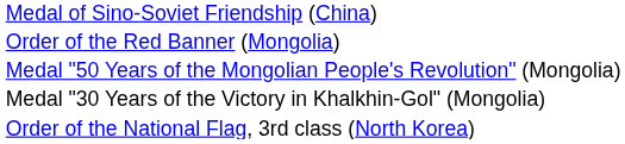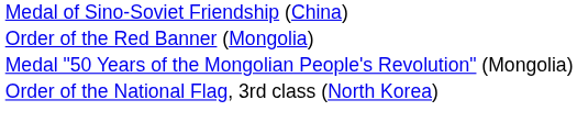 <table>
 <tr>
 <td></td>
 <td><a href='#'>Medal of Sino-Soviet Friendship</a> (<a href='#'>China</a>)</td>
 </tr>
 <tr>
 <td></td>
 <td><a href='#'>Order of the Red Banner</a> (<a href='#'>Mongolia</a>)</td>
 </tr>
 <tr>
 <td></td>
 <td><a href='#'>Medal "50 Years of the Mongolian People's Revolution"</a> (Mongolia)</td>
 </tr>
 <tr>
 <td></td>
-<td>Medal "30 Years of the Victory in Khalkhin-Gol" (Mongolia)</td>
-</tr>
-<tr>
-<td></td>
 <td><a href='#'>Order of the National Flag</a>, 3rd class (<a href='#'>North Korea</a>)</td>
 </tr>
 <tr>
 </tr>
 </table>
